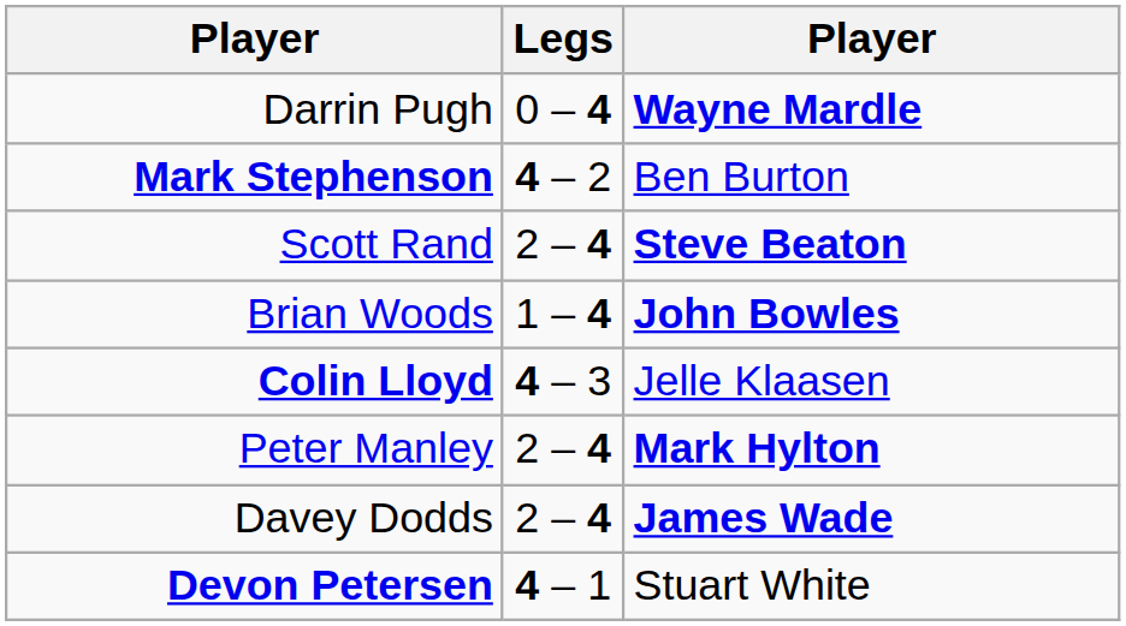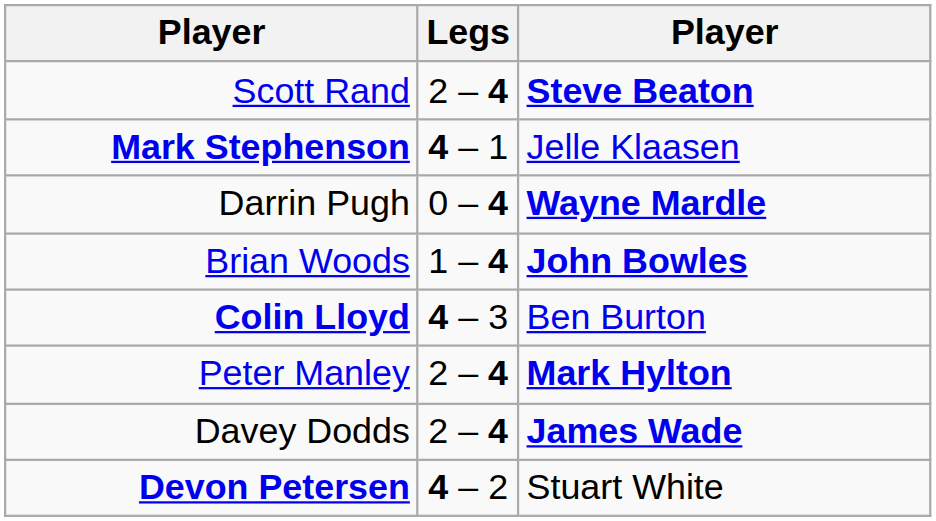 <table class=wikitable style="text-align:center">
 <tr>
 <th width=177>Player</th>
 <th width=36>Legs</th>
 <th width=177>Player</th>
 </tr>
 <tr align=left>
+<td align=right><a href='#'>Scott Rand</a> </td>
+<td align=center>2 – <strong>4</strong></td>
+<td> <strong><a href='#'>Steve Beaton</a></strong></td>
+</tr>
+<tr align=left>
+<td align=right><strong><a href='#'>Mark Stephenson</a></strong> </td>
+<td align=center><strong>4</strong> – 1</td>
+<td> <a href='#'>Jelle Klaasen</a></td>
+</tr>
+<tr align=left>
 <td align=right>Darrin Pugh </td>
 <td align=center>0 – <strong>4</strong></td>
 <td> <strong><a href='#'>Wayne Mardle</a></strong></td>
-</tr>
-<tr align=left>
-<td align=right><strong><a href='#'>Mark Stephenson</a></strong> </td>
-<td align=center><strong>4</strong> – 2</td>
-<td> <a href='#'>Ben Burton</a></td>
-</tr>
-<tr align=left>
-<td align=right><a href='#'>Scott Rand</a> </td>
-<td align=center>2 – <strong>4</strong></td>
-<td> <strong><a href='#'>Steve Beaton</a></strong></td>
 </tr>
 <tr align=left>
 <td align=right><a href='#'>Brian Woods</a> </td>
 <td align=center>1 – <strong>4</strong></td>
 <td> <strong><a href='#'>John Bowles</a></strong></td>
 </tr>
 <tr align=left>
 <td align=right><strong><a href='#'>Colin Lloyd</a></strong> </td>
 <td align=center><strong>4</strong> – 3</td>
-<td> <a href='#'>Jelle Klaasen</a></td>
+<td> <a href='#'>Ben Burton</a></td>
 </tr>
 <tr align=left>
 <td align=right><a href='#'>Peter Manley</a> </td>
 <td align=center>2 – <strong>4</strong></td>
 <td> <strong><a href='#'>Mark Hylton</a></strong></td>
 </tr>
 <tr align=left>
 <td align=right>Davey Dodds </td>
 <td align=center>2 – <strong>4</strong></td>
 <td> <strong><a href='#'>James Wade</a></strong></td>
 </tr>
 <tr align=left>
 <td align=right><strong><a href='#'>Devon Petersen</a></strong> </td>
-<td align=center><strong>4</strong> – 1</td>
+<td align=center><strong>4</strong> – 2</td>
 <td> Stuart White</td>
 </tr>
 </table>
